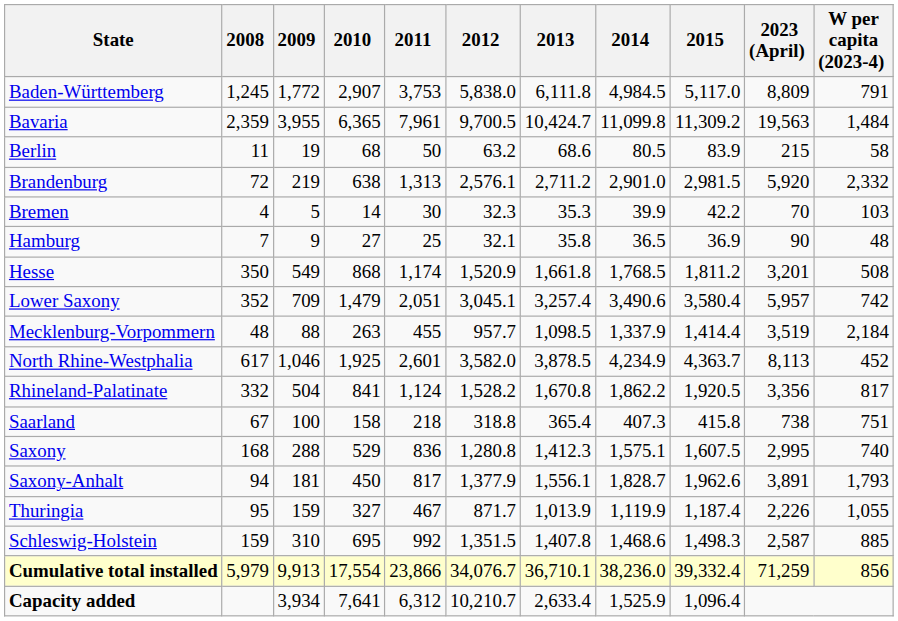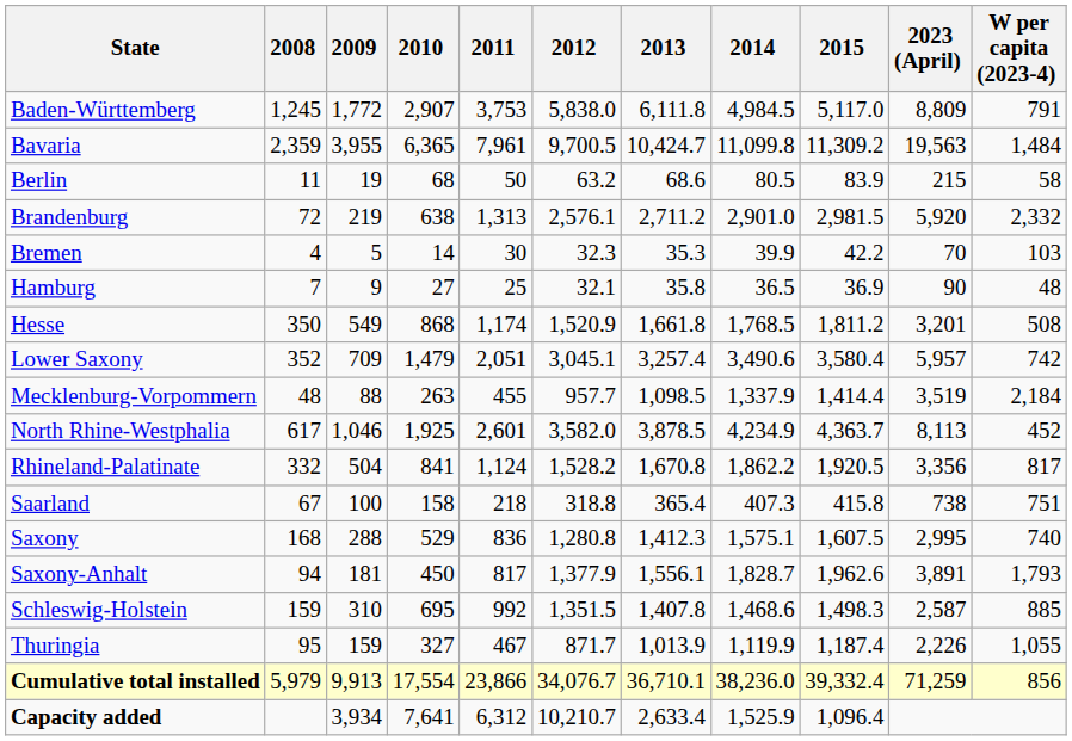 <table class="wikitable sortable" style="text-align: right;">
 <tr>
 <th>State</th>
 <th>2008 </th>
 <th>2009 </th>
 <th>2010 </th>
 <th>2011 </th>
 <th>2012 </th>
 <th>2013 </th>
 <th>2014 </th>
 <th>2015 </th>
 <th>2023<br>(April) </th>
 <th>W per <br> capita<br>(2023-4) </th>
 </tr>
 <tr>
 <td align=left> <a href='#'>Baden-Württemberg</a></td>
 <td>1,245</td>
 <td>1,772</td>
 <td>2,907</td>
 <td>3,753</td>
 <td>5,838.0</td>
 <td>6,111.8</td>
 <td>4,984.5</td>
 <td>5,117.0</td>
 <td>8,809</td>
 <td>791</td>
 </tr>
 <tr>
 <td align=left> <a href='#'>Bavaria</a></td>
 <td>2,359</td>
 <td>3,955</td>
 <td>6,365</td>
 <td>7,961</td>
 <td>9,700.5</td>
 <td>10,424.7</td>
 <td>11,099.8</td>
 <td>11,309.2</td>
 <td>19,563</td>
 <td>1,484</td>
 </tr>
 <tr>
 <td align=left> <a href='#'>Berlin</a></td>
 <td>11</td>
 <td>19</td>
 <td>68</td>
 <td>50</td>
 <td>63.2</td>
 <td>68.6</td>
 <td>80.5</td>
 <td>83.9</td>
 <td>215</td>
 <td>58</td>
 </tr>
 <tr>
 <td align=left> <a href='#'>Brandenburg</a></td>
 <td>72</td>
 <td>219</td>
 <td>638</td>
 <td>1,313</td>
 <td>2,576.1</td>
 <td>2,711.2</td>
 <td>2,901.0</td>
 <td>2,981.5</td>
 <td>5,920</td>
 <td>2,332</td>
 </tr>
 <tr>
 <td align=left> <a href='#'>Bremen</a></td>
 <td>4</td>
 <td>5</td>
 <td>14</td>
 <td>30</td>
 <td>32.3</td>
 <td>35.3</td>
 <td>39.9</td>
 <td>42.2</td>
 <td>70</td>
 <td>103</td>
 </tr>
 <tr>
 <td align=left> <a href='#'>Hamburg</a></td>
 <td>7</td>
 <td>9</td>
 <td>27</td>
 <td>25</td>
 <td>32.1</td>
 <td>35.8</td>
 <td>36.5</td>
 <td>36.9</td>
 <td>90</td>
 <td>48</td>
 </tr>
 <tr>
 <td align=left> <a href='#'>Hesse</a></td>
 <td>350</td>
 <td>549</td>
 <td>868</td>
 <td>1,174</td>
 <td>1,520.9</td>
 <td>1,661.8</td>
 <td>1,768.5</td>
 <td>1,811.2</td>
 <td>3,201</td>
 <td>508</td>
 </tr>
 <tr>
 <td align=left> <a href='#'>Lower Saxony</a></td>
 <td>352</td>
 <td>709</td>
 <td>1,479</td>
 <td>2,051</td>
 <td>3,045.1</td>
 <td>3,257.4</td>
 <td>3,490.6</td>
 <td>3,580.4</td>
 <td>5,957</td>
 <td>742</td>
 </tr>
 <tr>
 <td align=left> <a href='#'>Mecklenburg-Vorpommern</a></td>
 <td>48</td>
 <td>88</td>
 <td>263</td>
 <td>455</td>
 <td>957.7</td>
 <td>1,098.5</td>
 <td>1,337.9</td>
 <td>1,414.4</td>
 <td>3,519</td>
 <td>2,184</td>
 </tr>
 <tr>
 <td align=left> <a href='#'>North Rhine-Westphalia</a></td>
 <td>617</td>
 <td>1,046</td>
 <td>1,925</td>
 <td>2,601</td>
 <td>3,582.0</td>
 <td>3,878.5</td>
 <td>4,234.9</td>
 <td>4,363.7</td>
 <td>8,113</td>
 <td>452</td>
 </tr>
 <tr>
 <td align=left> <a href='#'>Rhineland-Palatinate</a></td>
 <td>332</td>
 <td>504</td>
 <td>841</td>
 <td>1,124</td>
 <td>1,528.2</td>
 <td>1,670.8</td>
 <td>1,862.2</td>
 <td>1,920.5</td>
 <td>3,356</td>
 <td>817</td>
 </tr>
 <tr>
 <td align=left> <a href='#'>Saarland</a></td>
 <td>67</td>
 <td>100</td>
 <td>158</td>
 <td>218</td>
 <td>318.8</td>
 <td>365.4</td>
 <td>407.3</td>
 <td>415.8</td>
 <td>738</td>
 <td>751</td>
 </tr>
 <tr>
 <td align=left> <a href='#'>Saxony</a></td>
 <td>168</td>
 <td>288</td>
 <td>529</td>
 <td>836</td>
 <td>1,280.8</td>
 <td>1,412.3</td>
 <td>1,575.1</td>
 <td>1,607.5</td>
 <td>2,995</td>
 <td>740</td>
 </tr>
 <tr>
 <td align=left> <a href='#'>Saxony-Anhalt</a></td>
 <td>94</td>
 <td>181</td>
 <td>450</td>
 <td>817</td>
 <td>1,377.9</td>
 <td>1,556.1</td>
 <td>1,828.7</td>
 <td>1,962.6</td>
 <td>3,891</td>
 <td>1,793</td>
 </tr>
 <tr>
+<td align=left> <a href='#'>Schleswig-Holstein</a></td>
+<td>159</td>
+<td>310</td>
+<td>695</td>
+<td>992</td>
+<td>1,351.5</td>
+<td>1,407.8</td>
+<td>1,468.6</td>
+<td>1,498.3</td>
+<td>2,587</td>
+<td>885</td>
+</tr>
+<tr>
 <td align=left> <a href='#'>Thuringia</a></td>
 <td>95</td>
 <td>159</td>
 <td>327</td>
 <td>467</td>
 <td>871.7</td>
 <td>1,013.9</td>
 <td>1,119.9</td>
 <td>1,187.4</td>
 <td>2,226</td>
 <td>1,055</td>
-</tr>
-<tr>
-<td align=left> <a href='#'>Schleswig-Holstein</a></td>
-<td>159</td>
-<td>310</td>
-<td>695</td>
-<td>992</td>
-<td>1,351.5</td>
-<td>1,407.8</td>
-<td>1,468.6</td>
-<td>1,498.3</td>
-<td>2,587</td>
-<td>885</td>
 </tr>
 <tr style="background:#FFFFCC;">
 <td align=left><strong>Cumulative total installed</strong></td>
 <td>5,979</td>
 <td>9,913</td>
 <td>17,554</td>
 <td>23,866</td>
 <td>34,076.7</td>
 <td>36,710.1</td>
 <td>38,236.0</td>
 <td>39,332.4</td>
 <td>71,259</td>
 <td>856</td>
 </tr>
 <tr>
 <td align=left><strong>Capacity added</strong></td>
 <td></td>
 <td>3,934</td>
 <td>7,641</td>
 <td>6,312</td>
 <td>10,210.7</td>
 <td>2,633.4</td>
 <td>1,525.9</td>
 <td>1,096.4</td>
 </tr>
 </table>
